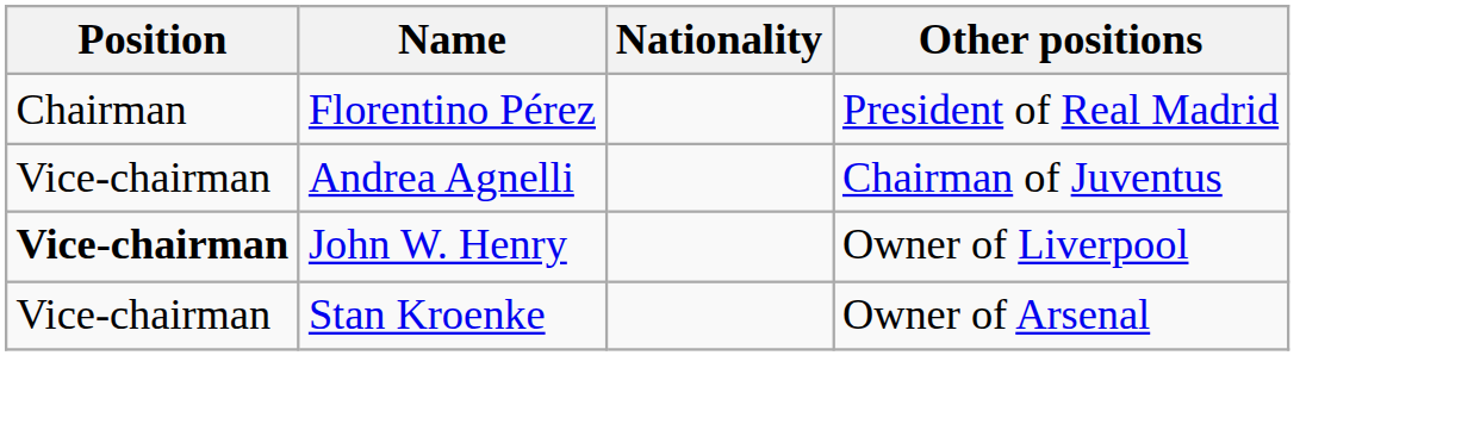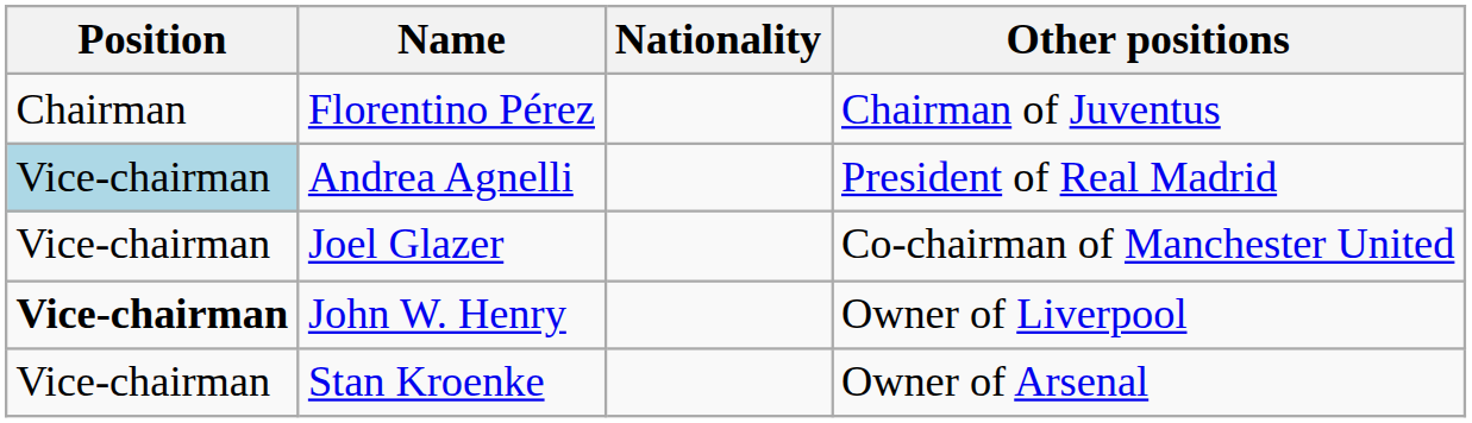 <table class="wikitable">
 <tr>
 <th>Position</th>
 <th>Name</th>
 <th>Nationality</th>
 <th>Other positions</th>
 </tr>
 <tr>
 <td>Chairman</td>
 <td><a href='#'>Florentino Pérez</a></td>
 <td></td>
+<td><a href='#'>Chairman</a> of <a href='#'>Juventus</a></td>
+</tr>
+<tr>
+<td style="background: lightblue;">Vice-chairman</td>
+<td><a href='#'>Andrea Agnelli</a></td>
+<td></td>
 <td><a href='#'>President</a> of <a href='#'>Real Madrid</a></td>
 </tr>
 <tr>
 <td>Vice-chairman</td>
-<td><a href='#'>Andrea Agnelli</a></td>
+<td><a href='#'>Joel Glazer</a></td>
 <td></td>
-<td><a href='#'>Chairman</a> of <a href='#'>Juventus</a></td>
+<td>Co-chairman of <a href='#'>Manchester United</a></td>
 </tr>
 <tr>
 <td><strong>Vice-chairman</strong></td>
 <td><a href='#'>John W. Henry</a></td>
 <td></td>
 <td>Owner of <a href='#'>Liverpool</a></td>
 </tr>
 <tr>
 <td>Vice-chairman</td>
 <td><a href='#'>Stan Kroenke</a></td>
 <td></td>
 <td>Owner of <a href='#'>Arsenal</a></td>
 </tr>
 </table>
